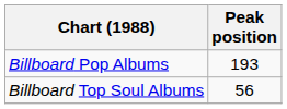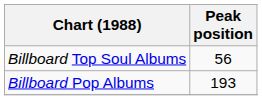 <table class="wikitable">
 <tr>
 <th>Chart (1988)</th>
 <th>Peak<br>position</th>
 </tr>
 <tr>
+<td><em>Billboard</em> <a href='#'>Top Soul Albums</a></td>
+<td align=center>56</td>
+</tr>
+<tr>
 <td><a href='#'><em>Billboard</em> Pop Albums</a></td>
 <td align=center>193</td>
 </tr>
 <tr>
-<td><em>Billboard</em> <a href='#'>Top Soul Albums</a></td>
-<td align=center>56</td>
-</tr>
-<tr>
 </tr>
 </table>
